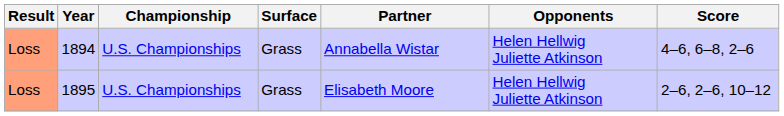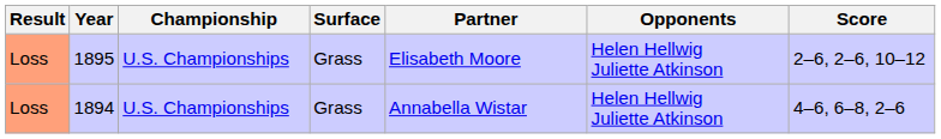 <table class="sortable wikitable">
 <tr>
 <th style="width:40px">Result</th>
 <th style="width:30px">Year</th>
 <th style="width:160px">Championship</th>
 <th style="width:50px">Surface</th>
 <th style="width:170px">Partner</th>
 <th style="width:170px">Opponents</th>
 <th style="width:120px" class="unsortable">Score</th>
 </tr>
 <tr style="background:#ccf;">
 <td style="background:#ffa07a;">Loss</td>
+<td>1895</td>
+<td><a href='#'>U.S. Championships</a></td>
+<td>Grass</td>
+<td> <a href='#'>Elisabeth Moore</a></td>
+<td> <a href='#'>Helen Hellwig</a><br> <a href='#'>Juliette Atkinson</a></td>
+<td>2–6, 2–6, 10–12</td>
+</tr>
+<tr style="background:#ccf;">
+<td style="background:#ffa07a;">Loss</td>
 <td>1894</td>
 <td><a href='#'>U.S. Championships</a></td>
 <td>Grass</td>
 <td> <a href='#'>Annabella Wistar</a></td>
 <td> <a href='#'>Helen Hellwig</a><br> <a href='#'>Juliette Atkinson</a></td>
 <td>4–6, 6–8, 2–6</td>
 </tr>
-<tr style="background:#ccf;">
-<td style="background:#ffa07a;">Loss</td>
-<td>1895</td>
-<td><a href='#'>U.S. Championships</a></td>
-<td>Grass</td>
-<td> <a href='#'>Elisabeth Moore</a></td>
-<td> <a href='#'>Helen Hellwig</a><br> <a href='#'>Juliette Atkinson</a></td>
-<td>2–6, 2–6, 10–12</td>
-</tr>
 </table>
